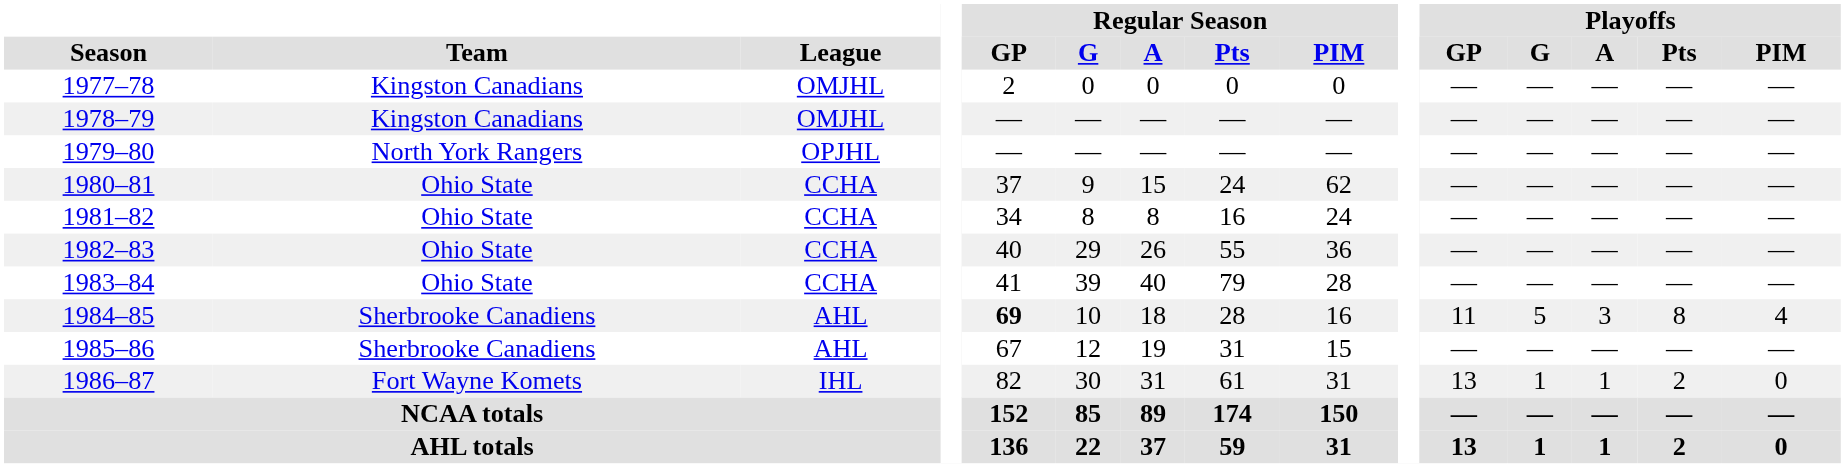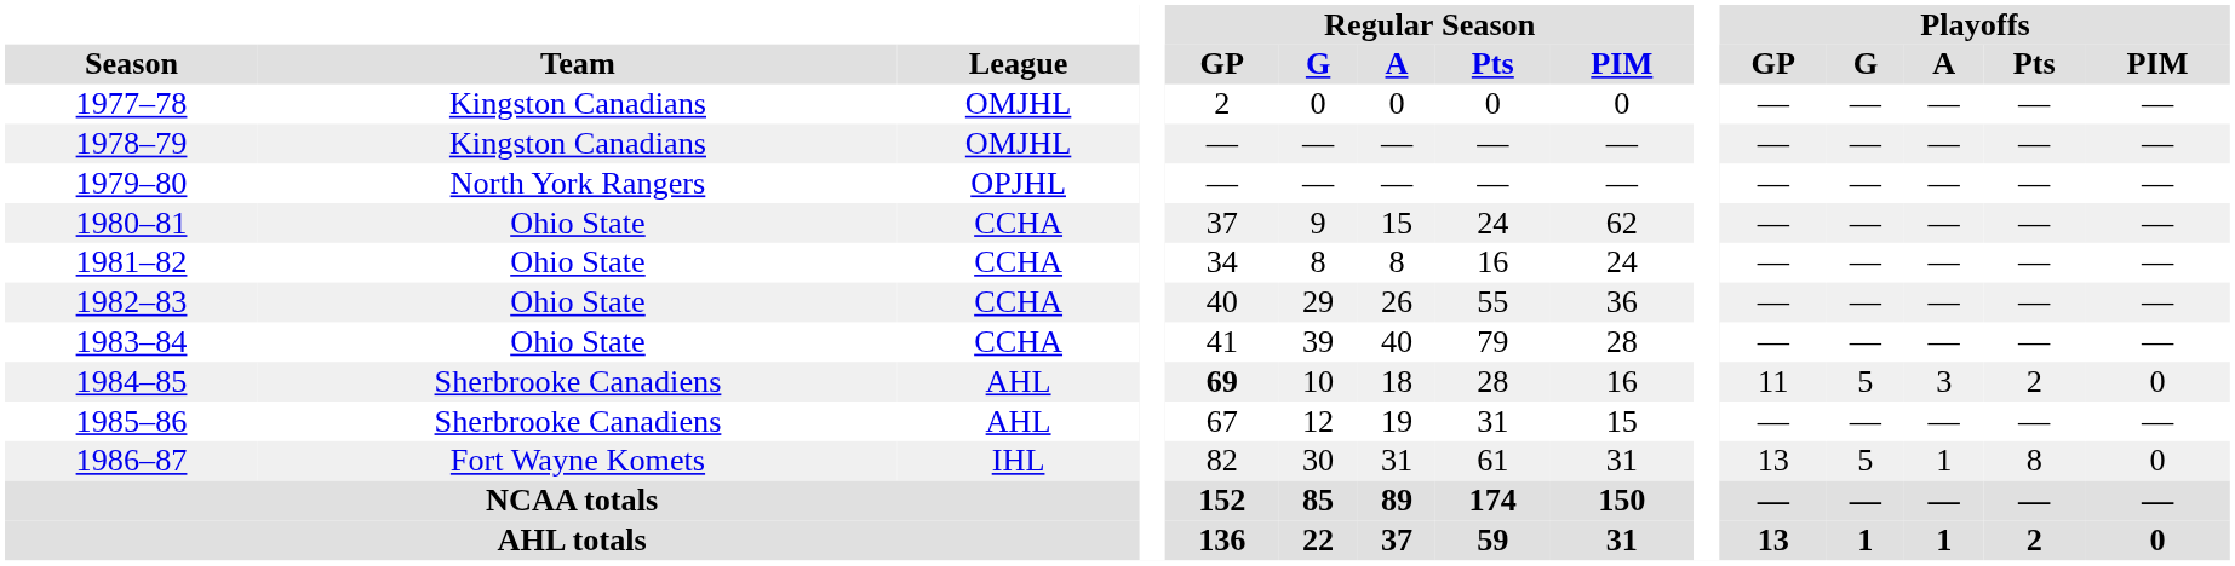 <table border="0" cellpadding="1" cellspacing="0" style="text-align:center; width:70em">
 <tr bgcolor="#e0e0e0">
 <th colspan="3"  bgcolor="#ffffff"> </th>
 <th rowspan="99" bgcolor="#ffffff"> </th>
 <th colspan="5">Regular Season</th>
 <th rowspan="99" bgcolor="#ffffff"> </th>
 <th colspan="5">Playoffs</th>
 </tr>
 <tr bgcolor="#e0e0e0">
 <th>Season</th>
 <th>Team</th>
 <th>League</th>
 <th>GP</th>
 <th><a href='#'>G</a></th>
 <th><a href='#'>A</a></th>
 <th><a href='#'>Pts</a></th>
 <th><a href='#'>PIM</a></th>
 <th>GP</th>
 <th>G</th>
 <th>A</th>
 <th>Pts</th>
 <th>PIM</th>
 </tr>
 <tr>
 <td><a href='#'>1977–78</a></td>
 <td><a href='#'>Kingston Canadians</a></td>
 <td><a href='#'>OMJHL</a></td>
 <td>2</td>
 <td>0</td>
 <td>0</td>
 <td>0</td>
 <td>0</td>
 <td>—</td>
 <td>—</td>
 <td>—</td>
 <td>—</td>
 <td>—</td>
 </tr>
 <tr bgcolor="f0f0f0">
 <td><a href='#'>1978–79</a></td>
 <td><a href='#'>Kingston Canadians</a></td>
 <td><a href='#'>OMJHL</a></td>
 <td>—</td>
 <td>—</td>
 <td>—</td>
 <td>—</td>
 <td>—</td>
 <td>—</td>
 <td>—</td>
 <td>—</td>
 <td>—</td>
 <td>—</td>
 </tr>
 <tr>
 <td><a href='#'>1979–80</a></td>
 <td><a href='#'>North York Rangers</a></td>
 <td><a href='#'>OPJHL</a></td>
 <td>—</td>
 <td>—</td>
 <td>—</td>
 <td>—</td>
 <td>—</td>
 <td>—</td>
 <td>—</td>
 <td>—</td>
 <td>—</td>
 <td>—</td>
 </tr>
 <tr bgcolor="f0f0f0">
 <td><a href='#'>1980–81</a></td>
 <td><a href='#'>Ohio State</a></td>
 <td><a href='#'>CCHA</a></td>
 <td>37</td>
 <td>9</td>
 <td>15</td>
 <td>24</td>
 <td>62</td>
 <td>—</td>
 <td>—</td>
 <td>—</td>
 <td>—</td>
 <td>—</td>
 </tr>
 <tr>
 <td><a href='#'>1981–82</a></td>
 <td><a href='#'>Ohio State</a></td>
 <td><a href='#'>CCHA</a></td>
 <td>34</td>
 <td>8</td>
 <td>8</td>
 <td>16</td>
 <td>24</td>
 <td>—</td>
 <td>—</td>
 <td>—</td>
 <td>—</td>
 <td>—</td>
 </tr>
 <tr bgcolor="f0f0f0">
 <td><a href='#'>1982–83</a></td>
 <td><a href='#'>Ohio State</a></td>
 <td><a href='#'>CCHA</a></td>
 <td>40</td>
 <td>29</td>
 <td>26</td>
 <td>55</td>
 <td>36</td>
 <td>—</td>
 <td>—</td>
 <td>—</td>
 <td>—</td>
 <td>—</td>
 </tr>
 <tr>
 <td><a href='#'>1983–84</a></td>
 <td><a href='#'>Ohio State</a></td>
 <td><a href='#'>CCHA</a></td>
 <td>41</td>
 <td>39</td>
 <td>40</td>
 <td>79</td>
 <td>28</td>
 <td>—</td>
 <td>—</td>
 <td>—</td>
 <td>—</td>
 <td>—</td>
 </tr>
 <tr bgcolor="f0f0f0">
 <td><a href='#'>1984–85</a></td>
 <td><a href='#'>Sherbrooke Canadiens</a></td>
 <td><a href='#'>AHL</a></td>
 <td><strong>69</strong></td>
 <td>10</td>
 <td>18</td>
 <td>28</td>
 <td>16</td>
 <td>11</td>
 <td>5</td>
 <td>3</td>
-<td>8</td>
-<td>4</td>
+<td>2</td>
+<td>0</td>
 </tr>
 <tr>
 <td><a href='#'>1985–86</a></td>
 <td><a href='#'>Sherbrooke Canadiens</a></td>
 <td><a href='#'>AHL</a></td>
 <td>67</td>
 <td>12</td>
 <td>19</td>
 <td>31</td>
 <td>15</td>
 <td>—</td>
 <td>—</td>
 <td>—</td>
 <td>—</td>
 <td>—</td>
 </tr>
 <tr bgcolor="f0f0f0">
 <td><a href='#'>1986–87</a></td>
 <td><a href='#'>Fort Wayne Komets</a></td>
 <td><a href='#'>IHL</a></td>
 <td>82</td>
 <td>30</td>
 <td>31</td>
 <td>61</td>
 <td>31</td>
 <td>13</td>
+<td>5</td>
 <td>1</td>
-<td>1</td>
-<td>2</td>
+<td>8</td>
 <td>0</td>
 </tr>
 <tr bgcolor="#e0e0e0">
 <th colspan="3">NCAA totals</th>
 <th>152</th>
 <th>85</th>
 <th>89</th>
 <th>174</th>
 <th>150</th>
 <th>—</th>
 <th>—</th>
 <th>—</th>
 <th>—</th>
 <th>—</th>
 </tr>
 <tr bgcolor="#e0e0e0">
 <th colspan="3">AHL totals</th>
 <th>136</th>
 <th>22</th>
 <th>37</th>
 <th>59</th>
 <th>31</th>
 <th>13</th>
 <th>1</th>
 <th>1</th>
 <th>2</th>
 <th>0</th>
 </tr>
 </table>
